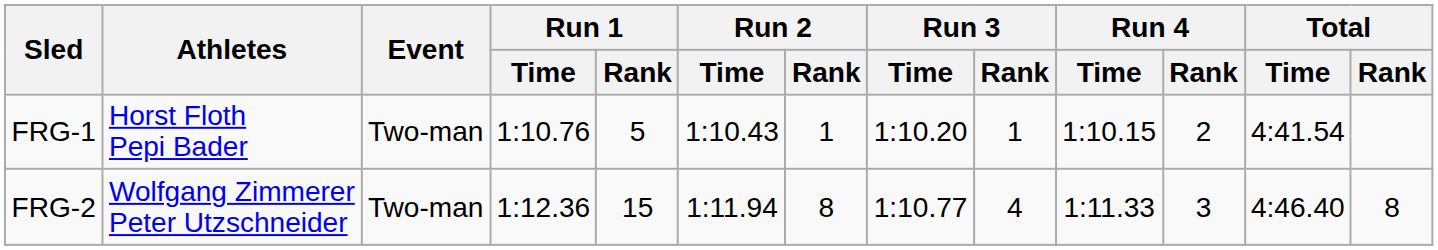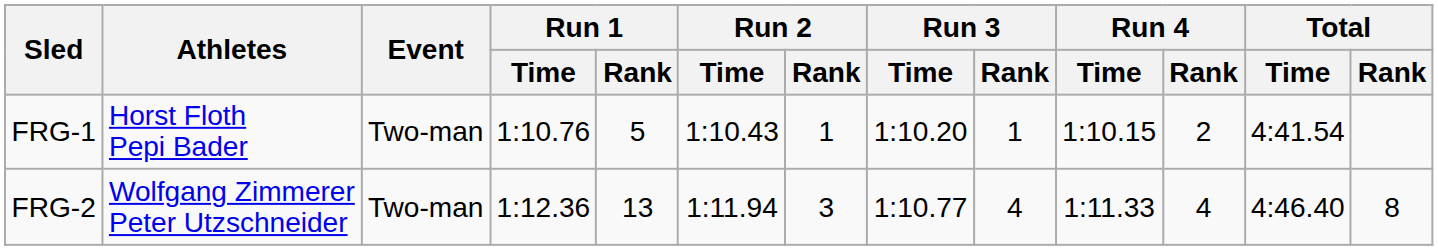 <table class="wikitable" border="1" style="font-size:90%">
 <tr>
 <th rowspan="2">Sled</th>
 <th rowspan="2">Athletes</th>
 <th rowspan="2">Event</th>
 <th colspan="2">Run 1</th>
 <th colspan="2">Run 2</th>
 <th colspan="2">Run 3</th>
 <th colspan="2">Run 4</th>
 <th colspan="2">Total</th>
 </tr>
 <tr>
 <th>Time</th>
 <th>Rank</th>
 <th>Time</th>
 <th>Rank</th>
 <th>Time</th>
 <th>Rank</th>
 <th>Time</th>
 <th>Rank</th>
 <th>Time</th>
 <th>Rank</th>
 </tr>
 <tr>
 <td align="center">FRG-1</td>
 <td><a href='#'>Horst Floth</a><br><a href='#'>Pepi Bader</a></td>
 <td>Two-man</td>
 <td align="center">1:10.76</td>
 <td align="center">5</td>
 <td align="center">1:10.43</td>
 <td align="center">1</td>
 <td align="center">1:10.20</td>
 <td align="center">1</td>
 <td align="center">1:10.15</td>
 <td align="center">2</td>
 <td align="center">4:41.54</td>
 <td align="center"></td>
 </tr>
 <tr>
 <td align="center">FRG-2</td>
 <td><a href='#'>Wolfgang Zimmerer</a><br><a href='#'>Peter Utzschneider</a></td>
 <td>Two-man</td>
 <td align="center">1:12.36</td>
-<td align="center">15</td>
+<td align="center">13</td>
 <td align="center">1:11.94</td>
-<td align="center">8</td>
+<td align="center">3</td>
 <td align="center">1:10.77</td>
 <td align="center">4</td>
 <td align="center">1:11.33</td>
-<td align="center">3</td>
+<td align="center">4</td>
 <td align="center">4:46.40</td>
 <td align="center">8</td>
 </tr>
 </table>
